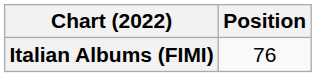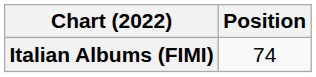 <table class="wikitable plainrowheaders" style="text-align:center">
 <tr>
 <th scope="col">Chart (2022)</th>
 <th scope="col">Position</th>
 </tr>
 <tr>
 <th scope="row">Italian Albums (FIMI)</th>
-<td>76</td>
+<td>74</td>
 </tr>
 </table>
